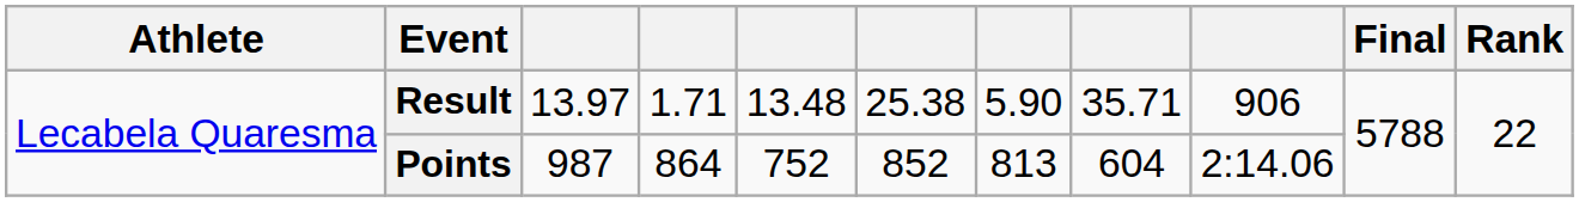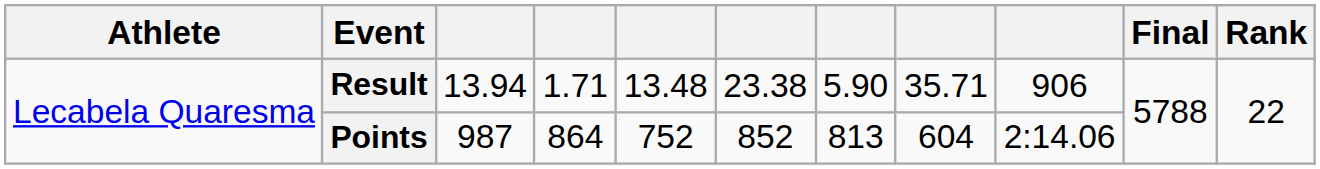 <table class="wikitable" style="font-size:90%">
 <tr>
 <th>Athlete</th>
 <th>Event</th>
 <th></th>
 <th></th>
 <th></th>
 <th></th>
 <th></th>
 <th></th>
 <th></th>
 <th>Final</th>
 <th>Rank</th>
 </tr>
 <tr style=text-align:center>
 <td rowspan=2 style=text-align:left><a href='#'>Lecabela Quaresma</a></td>
 <th style="font-size:95%">Result</th>
-<td>13.97</td>
+<td>13.94</td>
 <td>1.71</td>
 <td>13.48</td>
-<td>25.38</td>
+<td>23.38</td>
 <td>5.90</td>
 <td>35.71</td>
 <td>906</td>
 <td rowspan=2>5788</td>
 <td rowspan=2>22</td>
 </tr>
 <tr style=text-align:center>
 <th style="font-size:95%">Points</th>
 <td>987</td>
 <td>864</td>
 <td>752</td>
 <td>852</td>
 <td>813</td>
 <td>604</td>
 <td>2:14.06</td>
 </tr>
 </table>
